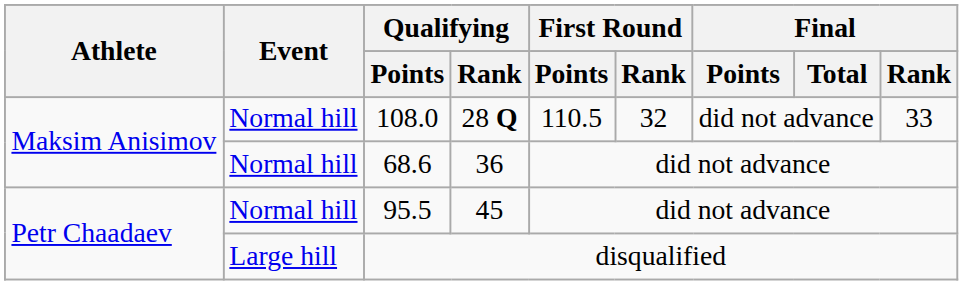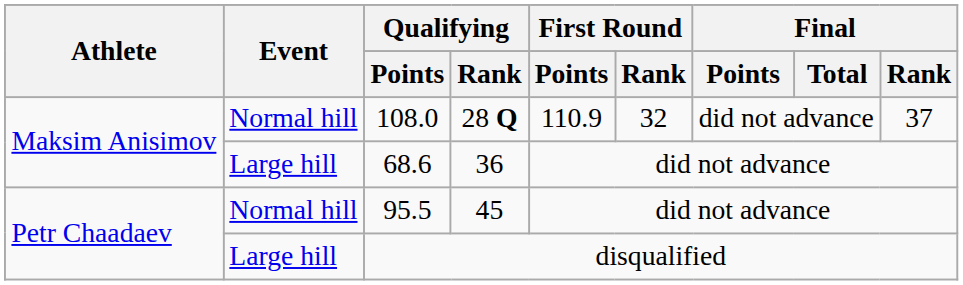 <table class="wikitable" style="font-size:90%">
 <tr>
 <th rowspan="2">Athlete</th>
 <th rowspan="2">Event</th>
 <th colspan="2">Qualifying</th>
 <th colspan="2">First Round</th>
 <th colspan="3">Final</th>
 </tr>
 <tr>
 <th>Points</th>
 <th>Rank</th>
 <th>Points</th>
 <th>Rank</th>
 <th>Points</th>
 <th>Total</th>
 <th>Rank</th>
 </tr>
 <tr>
 <td rowspan=2><a href='#'>Maksim Anisimov</a></td>
 <td><a href='#'>Normal hill</a></td>
 <td align="center">108.0</td>
 <td align="center">28 <strong>Q</strong></td>
-<td align="center">110.5</td>
+<td align="center">110.9</td>
 <td align="center">32</td>
 <td colspan=2 align="center">did not advance</td>
-<td align="center">33</td>
+<td align="center">37</td>
 </tr>
 <tr>
-<td><a href='#'>Normal hill</a></td>
+<td><a href='#'>Large hill</a></td>
 <td align="center">68.6</td>
 <td align="center">36</td>
 <td colspan=5 align="center">did not advance</td>
 </tr>
 <tr>
 <td rowspan=2><a href='#'>Petr Chaadaev</a></td>
 <td><a href='#'>Normal hill</a></td>
 <td align="center">95.5</td>
 <td align="center">45</td>
 <td colspan=5 align="center">did not advance</td>
 </tr>
 <tr>
 <td><a href='#'>Large hill</a></td>
 <td colspan=7 align="center">disqualified</td>
 </tr>
 </table>
